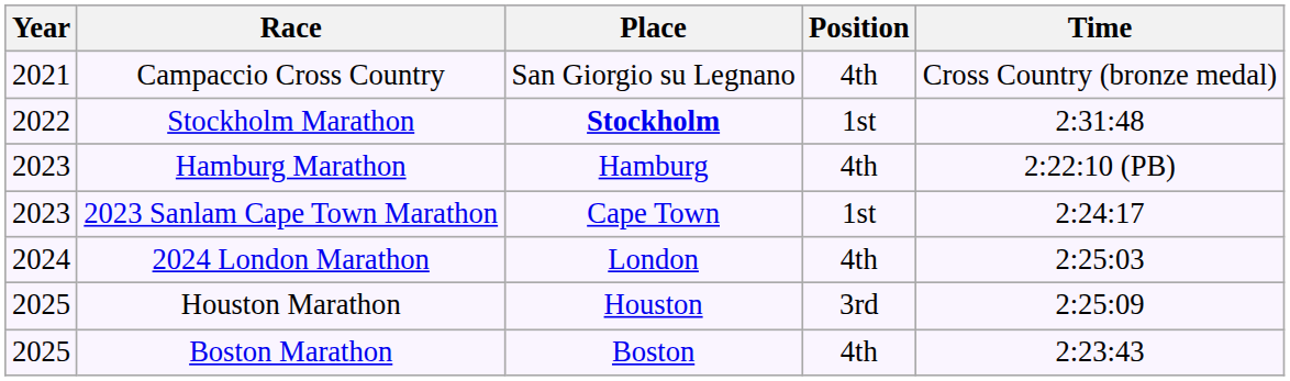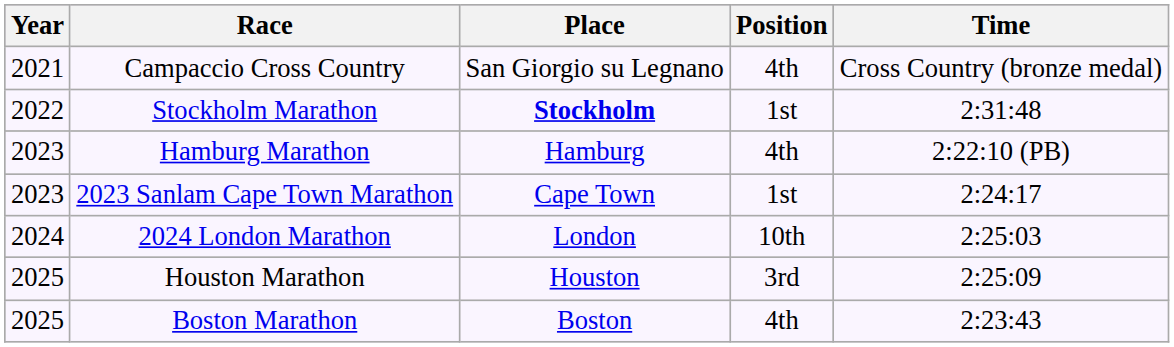 <table class="wikitable" style="text-align:center; background:#faf5ff;">
 <tr>
 <th>Year</th>
 <th>Race</th>
 <th>Place</th>
 <th>Position</th>
 <th>Time</th>
 </tr>
 <tr>
 <td>2021</td>
 <td>Campaccio Cross Country</td>
 <td>San Giorgio su Legnano</td>
 <td>4th</td>
 <td>Cross Country (bronze medal)</td>
 </tr>
 <tr>
 <td>2022</td>
 <td><a href='#'>Stockholm Marathon</a></td>
 <td><strong><a href='#'>Stockholm</a></strong></td>
 <td>1st</td>
 <td>2:31:48</td>
 </tr>
 <tr>
 <td>2023</td>
 <td><a href='#'>Hamburg Marathon</a></td>
 <td><a href='#'>Hamburg</a></td>
 <td>4th</td>
 <td>2:22:10 (PB)</td>
 </tr>
 <tr>
 <td>2023</td>
 <td><a href='#'>2023 Sanlam Cape Town Marathon</a></td>
 <td><a href='#'>Cape Town</a></td>
 <td>1st</td>
 <td>2:24:17</td>
 </tr>
 <tr>
 <td>2024</td>
 <td><a href='#'>2024 London Marathon</a></td>
 <td><a href='#'>London</a></td>
-<td>4th</td>
+<td>10th</td>
 <td>2:25:03</td>
 </tr>
 <tr>
 <td>2025</td>
 <td>Houston Marathon</td>
 <td><a href='#'>Houston</a></td>
 <td>3rd</td>
 <td>2:25:09</td>
 </tr>
 <tr>
 <td>2025</td>
 <td><a href='#'>Boston Marathon</a></td>
 <td><a href='#'>Boston</a></td>
 <td>4th</td>
 <td>2:23:43</td>
 </tr>
 </table>
